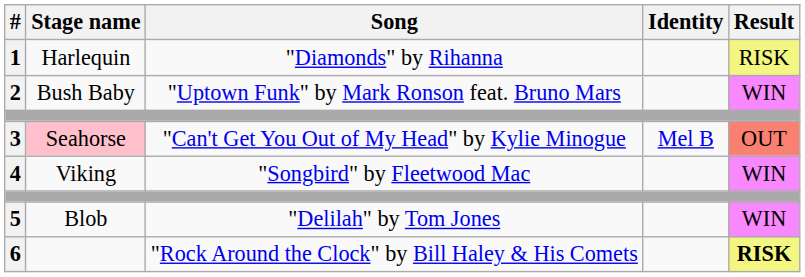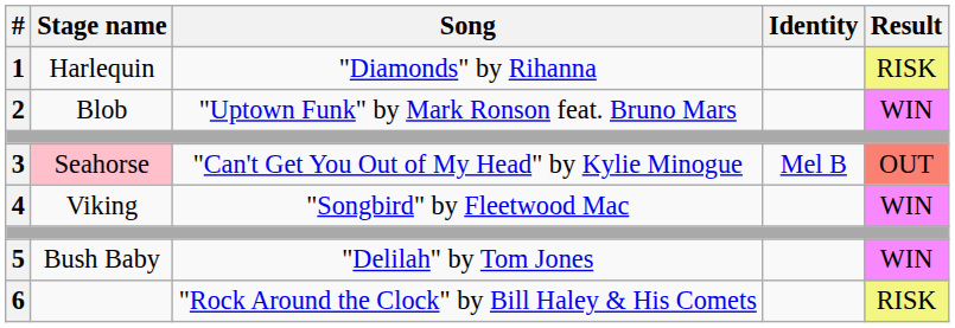 <table class="wikitable plainrowheaders" style="text-align: center;">
 <tr>
 <th>#</th>
 <th>Stage name</th>
 <th>Song</th>
 <th>Identity</th>
 <th>Result</th>
 </tr>
 <tr>
 <th>1</th>
 <td>Harlequin</td>
 <td>"<a href='#'>Diamonds</a>" by <a href='#'>Rihanna</a></td>
 <td></td>
 <td bgcolor=#F3F781>RISK</td>
 </tr>
 <tr>
 <th>2</th>
-<td>Bush Baby</td>
+<td>Blob</td>
 <td>"<a href='#'>Uptown Funk</a>" by <a href='#'>Mark Ronson</a> feat. <a href='#'>Bruno Mars</a></td>
 <td></td>
 <td bgcolor=#F888FD>WIN</td>
 </tr>
 <tr>
 <td colspan="5" style="background:darkgray"></td>
 </tr>
 <tr>
 <th>3</th>
 <td style="background: pink;">Seahorse</td>
 <td>"<a href='#'>Can't Get You Out of My Head</a>" by <a href='#'>Kylie Minogue</a></td>
 <td><a href='#'>Mel B</a></td>
 <td bgcolor=salmon>OUT</td>
 </tr>
 <tr>
 <th>4</th>
 <td>Viking</td>
 <td>"<a href='#'>Songbird</a>" by <a href='#'>Fleetwood Mac</a></td>
 <td></td>
 <td bgcolor=#F888FD>WIN</td>
 </tr>
 <tr>
 <td colspan="5" style="background:darkgray"></td>
 </tr>
 <tr>
 <th>5</th>
-<td>Blob</td>
+<td>Bush Baby</td>
 <td>"<a href='#'>Delilah</a>" by <a href='#'>Tom Jones</a></td>
 <td></td>
 <td bgcolor=#F888FD>WIN</td>
 </tr>
 <tr>
 <th>6</th>
 <td></td>
 <td>"<a href='#'>Rock Around the Clock</a>" by <a href='#'>Bill Haley & His Comets</a></td>
 <td></td>
-<td bgcolor=#F3F781><strong>RISK</strong></td>
+<td bgcolor=#F3F781>RISK</td>
 </tr>
 </table>
